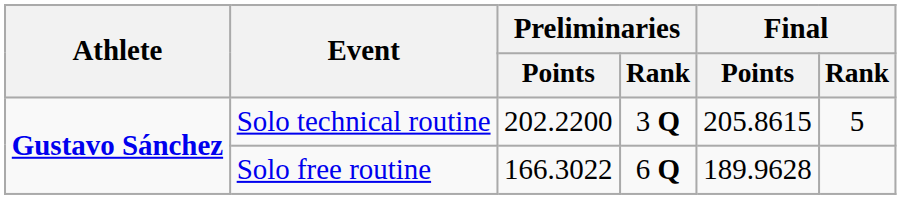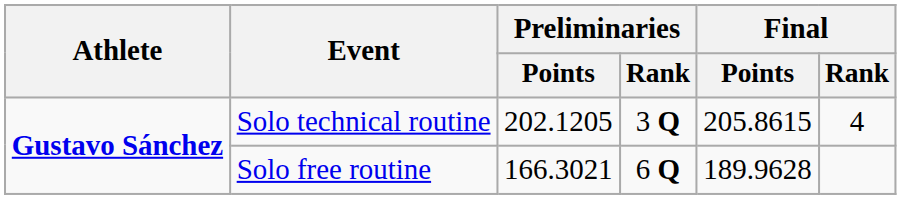 <table class="wikitable" style="text-align:center; font-size:90%;">
 <tr>
 <th rowspan="2">Athlete</th>
 <th rowspan="2">Event</th>
 <th colspan="2">Preliminaries</th>
 <th colspan="2">Final</th>
 </tr>
 <tr style="font-size:95%">
 <th>Points</th>
 <th>Rank</th>
 <th>Points</th>
 <th>Rank</th>
 </tr>
 <tr>
 <td align=left rowspan=2><strong><a href='#'>Gustavo Sánchez</a></strong></td>
 <td align=left><a href='#'>Solo technical routine</a></td>
-<td>202.2200</td>
+<td>202.1205</td>
 <td>3 <strong>Q</strong></td>
 <td>205.8615</td>
-<td>5</td>
+<td>4</td>
 </tr>
 <tr>
 <td align=left><a href='#'>Solo free routine</a></td>
-<td>166.3022</td>
+<td>166.3021</td>
 <td>6 <strong>Q</strong></td>
 <td>189.9628</td>
 <td></td>
 </tr>
 </table>
